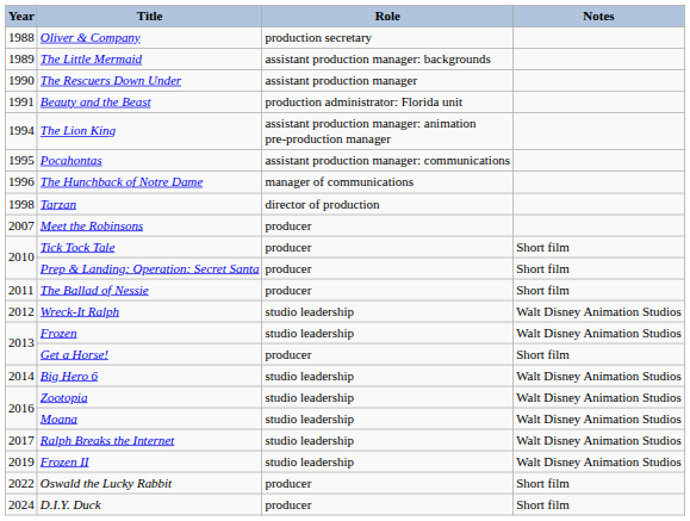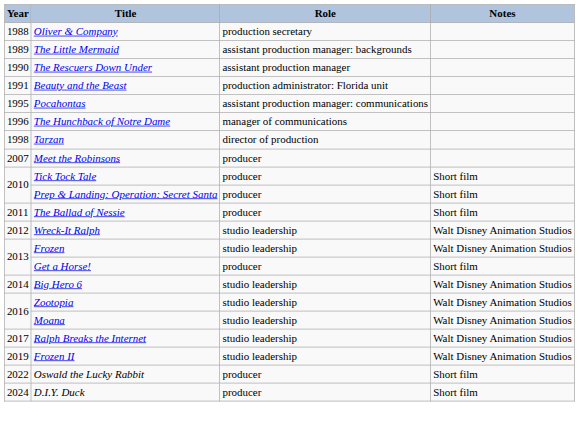 <table class="wikitable" style="font-size:95%;">
 <tr>
 <th style="background:#B0C4DE;">Year</th>
 <th style="background:#B0C4DE;">Title</th>
 <th style="background:#B0C4DE;">Role</th>
 <th style="background:#B0C4DE;">Notes</th>
 </tr>
 <tr>
 <td>1988</td>
 <td><em><a href='#'>Oliver & Company</a></em></td>
 <td>production secretary</td>
 <td></td>
 </tr>
 <tr>
 <td>1989</td>
 <td><em><a href='#'>The Little Mermaid</a></em></td>
 <td>assistant production manager: backgrounds</td>
 <td></td>
 </tr>
 <tr>
 <td>1990</td>
 <td><em><a href='#'>The Rescuers Down Under</a></em></td>
 <td>assistant production manager</td>
 <td></td>
 </tr>
 <tr>
 <td>1991</td>
 <td><em><a href='#'>Beauty and the Beast</a></em></td>
 <td>production administrator: Florida unit</td>
-<td></td>
-</tr>
-<tr>
-<td>1994</td>
-<td><em><a href='#'>The Lion King</a></em></td>
-<td>assistant production manager: animation<br>pre-production manager</td>
 <td></td>
 </tr>
 <tr>
 <td>1995</td>
 <td><em><a href='#'>Pocahontas</a></em></td>
 <td>assistant production manager: communications</td>
 <td></td>
 </tr>
 <tr>
 <td>1996</td>
 <td><em><a href='#'>The Hunchback of Notre Dame</a></em></td>
 <td>manager of communications</td>
 <td></td>
 </tr>
 <tr>
 <td>1998</td>
 <td><em><a href='#'>Tarzan</a></em></td>
 <td>director of production</td>
 <td></td>
 </tr>
 <tr>
 <td>2007</td>
 <td><em><a href='#'>Meet the Robinsons</a></em></td>
 <td>producer</td>
 <td></td>
 </tr>
 <tr>
 <td rowspan="2">2010</td>
 <td><em><a href='#'>Tick Tock Tale</a></em></td>
 <td>producer</td>
 <td>Short film</td>
 </tr>
 <tr>
 <td><em><a href='#'>Prep & Landing: Operation: Secret Santa</a></em></td>
 <td>producer</td>
 <td>Short film</td>
 </tr>
 <tr>
 <td>2011</td>
 <td><em><a href='#'>The Ballad of Nessie</a></em></td>
 <td>producer</td>
 <td>Short film</td>
 </tr>
 <tr>
 <td>2012</td>
 <td><em><a href='#'>Wreck-It Ralph</a></em></td>
 <td>studio leadership</td>
 <td>Walt Disney Animation Studios</td>
 </tr>
 <tr>
 <td rowspan="2">2013</td>
 <td><em><a href='#'>Frozen</a></em></td>
 <td>studio leadership</td>
 <td>Walt Disney Animation Studios</td>
 </tr>
 <tr>
 <td><em><a href='#'>Get a Horse!</a></em></td>
 <td>producer</td>
 <td>Short film</td>
 </tr>
 <tr>
 <td>2014</td>
 <td><em><a href='#'>Big Hero 6</a></em></td>
 <td>studio leadership</td>
 <td>Walt Disney Animation Studios</td>
 </tr>
 <tr>
 <td rowspan="2">2016</td>
 <td><em><a href='#'>Zootopia</a></em></td>
 <td>studio leadership</td>
 <td>Walt Disney Animation Studios</td>
 </tr>
 <tr>
 <td><em><a href='#'>Moana</a></em></td>
 <td>studio leadership</td>
 <td>Walt Disney Animation Studios</td>
 </tr>
 <tr>
 <td>2017</td>
 <td><em><a href='#'>Ralph Breaks the Internet</a></em></td>
 <td>studio leadership</td>
 <td>Walt Disney Animation Studios</td>
 </tr>
 <tr>
 <td>2019</td>
 <td><em><a href='#'>Frozen II</a></em></td>
 <td>studio leadership</td>
 <td>Walt Disney Animation Studios</td>
 </tr>
 <tr>
 <td>2022</td>
 <td><em>Oswald the Lucky Rabbit</em></td>
 <td>producer</td>
 <td>Short film</td>
 </tr>
 <tr>
 <td>2024</td>
 <td><em>D.I.Y. Duck</em></td>
 <td>producer</td>
 <td>Short film</td>
 </tr>
 </table>
